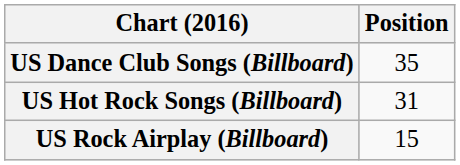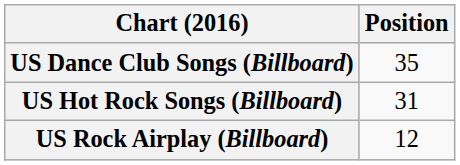 <table class="wikitable sortable plainrowheaders" style="text-align:center">
 <tr>
 <th scope="col">Chart (2016)</th>
 <th scope="col">Position</th>
 </tr>
 <tr>
 <th scope="row">US Dance Club Songs (<em>Billboard</em>)</th>
 <td>35</td>
 </tr>
 <tr>
 <th scope="row">US Hot Rock Songs (<em>Billboard</em>)</th>
 <td>31</td>
 </tr>
 <tr>
 <th scope="row">US Rock Airplay (<em>Billboard</em>)</th>
-<td>15</td>
+<td>12</td>
 </tr>
 </table>
